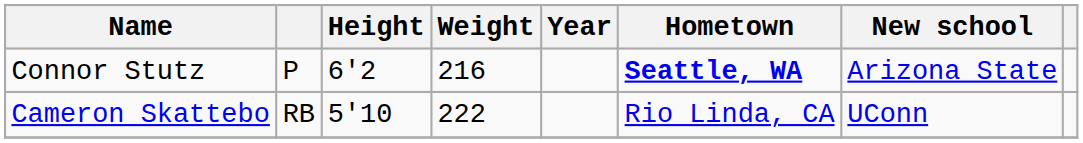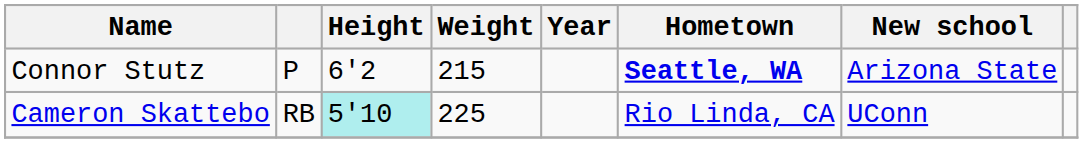 <table class="wikitable sortable mw-collapsible">
 <tr>
 <th>Name</th>
 <th></th>
 <th>Height</th>
 <th>Weight</th>
 <th>Year</th>
 <th>Hometown</th>
 <th>New school</th>
 <th></th>
 </tr>
 <tr>
 <td>Connor Stutz</td>
 <td>P</td>
 <td>6'2</td>
-<td>216</td>
+<td>215</td>
 <td></td>
 <td><strong><a href='#'>Seattle, WA</a></strong></td>
 <td><a href='#'>Arizona State</a></td>
 <td></td>
 </tr>
 <tr>
 <td><a href='#'>Cameron Skattebo</a></td>
 <td>RB</td>
-<td>5'10</td>
-<td>222</td>
+<td style="background: paleturquoise;">5'10</td>
+<td>225</td>
 <td></td>
 <td><a href='#'>Rio Linda, CA</a></td>
 <td><a href='#'>UConn</a></td>
 <td></td>
 </tr>
 <tr>
 </tr>
 </table>
